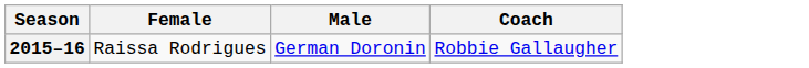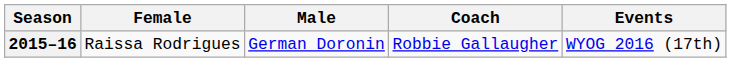 <table class="wikitable">
 <tr>
 <th scope="col">Season</th>
 <th scope="col">Female</th>
 <th scope="col">Male</th>
 <th scope="col">Coach</th>
+<th scope="col">Events</th>
 </tr>
 <tr>
 <th scope="row">2015–16</th>
 <td> Raissa Rodrigues</td>
 <td> <a href='#'>German Doronin</a></td>
 <td><a href='#'>Robbie Gallaugher</a></td>
+<td><a href='#'>WYOG 2016</a> (17th)</td>
 </tr>
 </table>
